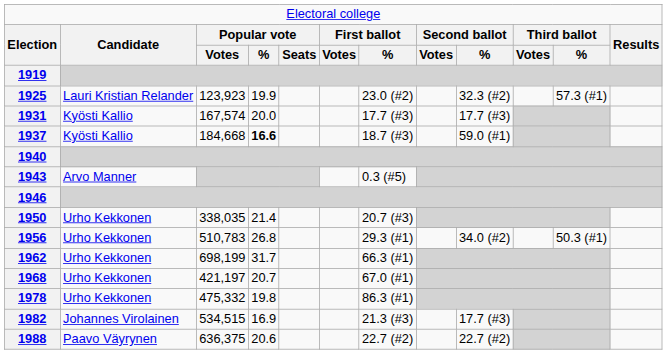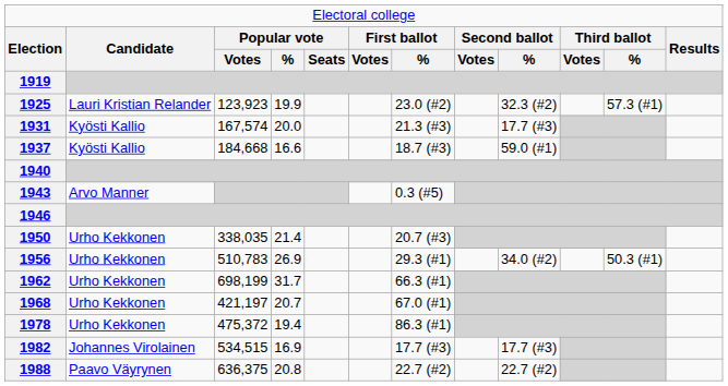 <table class="wikitable"  style="text-align:left;">
 <tr>
 <td colspan="16" style="text-align:center;"><a href='#'>Electoral college</a></td>
 </tr>
 <tr>
 <th rowspan=2>Election</th>
 <th rowspan=2>Candidate</th>
 <th colspan=3>Popular vote</th>
 <th colspan=2>First ballot</th>
 <th colspan=2>Second ballot</th>
 <th colspan=2>Third ballot</th>
 <th rowspan=2>Results</th>
 </tr>
 <tr>
 <th>Votes</th>
 <th>%</th>
 <th>Seats</th>
 <th>Votes</th>
 <th>%</th>
 <th>Votes</th>
 <th>%</th>
 <th>Votes</th>
 <th>%</th>
 </tr>
 <tr>
 <th><a href='#'>1919</a></th>
 <td colspan=15 bgcolor="lightgrey"></td>
 </tr>
 <tr>
 <th><a href='#'>1925</a></th>
 <td><a href='#'>Lauri Kristian Relander</a></td>
 <td>123,923</td>
 <td>19.9</td>
 <td></td>
 <td></td>
 <td>23.0 (#2)</td>
 <td></td>
 <td>32.3 (#2)</td>
 <td></td>
 <td>57.3 (#1)</td>
 <td></td>
 </tr>
 <tr>
 <th><a href='#'>1931</a></th>
 <td><a href='#'>Kyösti Kallio</a></td>
 <td>167,574</td>
 <td>20.0</td>
 <td></td>
 <td></td>
-<td>17.7 (#3)</td>
+<td>21.3 (#3)</td>
 <td></td>
 <td>17.7 (#3)</td>
 <td colspan=2 bgcolor="lightgrey"></td>
 <td></td>
 </tr>
 <tr>
 <th><a href='#'>1937</a></th>
 <td><a href='#'>Kyösti Kallio</a></td>
 <td>184,668</td>
-<td><strong>16.6</strong></td>
+<td>16.6</td>
 <td></td>
 <td></td>
 <td>18.7 (#3)</td>
 <td></td>
 <td>59.0 (#1)</td>
 <td colspan=2 bgcolor="lightgrey"></td>
 <td></td>
 </tr>
 <tr>
 <th><a href='#'>1940</a></th>
 <td colspan=12 bgcolor="lightgrey"></td>
 </tr>
 <tr>
 <th><a href='#'>1943</a></th>
 <td><a href='#'>Arvo Manner</a></td>
 <td colspan=3 bgcolor="lightgrey"></td>
 <td></td>
 <td>0.3 (#5)</td>
 <td colspan=5 bgcolor="lightgrey"></td>
 </tr>
 <tr>
 <th><a href='#'>1946</a></th>
 <td colspan=12 bgcolor="lightgrey"></td>
 </tr>
 <tr>
 <th><a href='#'>1950</a></th>
 <td><a href='#'>Urho Kekkonen</a></td>
 <td>338,035</td>
 <td>21.4</td>
 <td></td>
 <td></td>
 <td>20.7 (#3)</td>
 <td colspan=4 bgcolor="lightgrey"></td>
 <td></td>
 </tr>
 <tr>
 <th><a href='#'>1956</a></th>
 <td><a href='#'>Urho Kekkonen</a></td>
 <td>510,783</td>
-<td>26.8</td>
+<td>26.9</td>
 <td></td>
 <td></td>
 <td>29.3 (#1)</td>
 <td></td>
 <td>34.0 (#2)</td>
 <td></td>
 <td>50.3 (#1)</td>
 <td></td>
 </tr>
 <tr>
 <th><a href='#'>1962</a></th>
 <td><a href='#'>Urho Kekkonen</a></td>
 <td>698,199</td>
 <td>31.7</td>
 <td></td>
 <td></td>
 <td>66.3 (#1)</td>
 <td colspan="4" bgcolor="lightgrey"></td>
 <td></td>
 </tr>
 <tr>
 <th><a href='#'>1968</a></th>
 <td><a href='#'>Urho Kekkonen</a></td>
 <td>421,197</td>
 <td>20.7</td>
 <td></td>
 <td></td>
 <td>67.0 (#1)</td>
 <td colspan="4" bgcolor="lightgrey"></td>
 <td></td>
 </tr>
 <tr>
 <th><a href='#'>1978</a></th>
 <td><a href='#'>Urho Kekkonen</a></td>
-<td>475,332</td>
-<td>19.8</td>
+<td>475,372</td>
+<td>19.4</td>
 <td></td>
 <td></td>
 <td>86.3 (#1)</td>
 <td colspan="4" bgcolor="lightgrey"></td>
 <td></td>
 </tr>
 <tr>
 <th><a href='#'>1982</a></th>
 <td><a href='#'>Johannes Virolainen</a></td>
 <td>534,515</td>
 <td>16.9</td>
 <td></td>
 <td></td>
-<td>21.3 (#3)</td>
+<td>17.7 (#3)</td>
 <td></td>
 <td>17.7 (#3)</td>
 <td colspan="2" bgcolor="lightgrey"></td>
 <td></td>
 </tr>
 <tr>
 <th><a href='#'>1988</a></th>
 <td><a href='#'>Paavo Väyrynen</a></td>
 <td>636,375</td>
-<td>20.6</td>
+<td>20.8</td>
 <td></td>
 <td></td>
 <td>22.7 (#2)</td>
 <td></td>
 <td>22.7 (#2)</td>
 <td colspan="2" bgcolor="lightgrey"></td>
 <td></td>
 </tr>
 </table>
